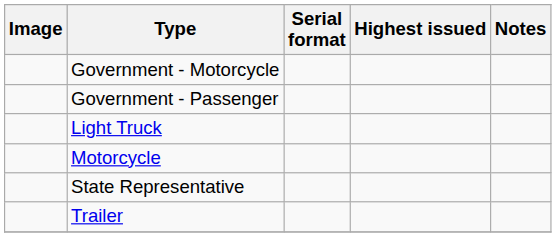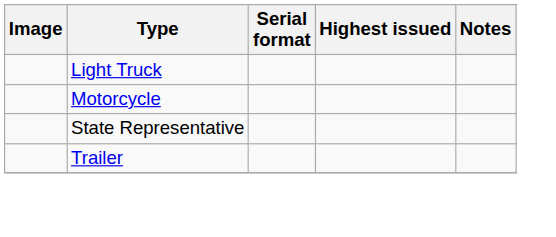 <table class="wikitable sortable">
 <tr style="background:#cccccc;">
 <th><strong>Image</strong></th>
 <th><strong>Type</strong></th>
 <th><strong>Serial<br>format</strong></th>
 <th><strong>Highest issued</strong></th>
 <th><strong>Notes</strong></th>
-</tr>
-<tr>
-<td></td>
-<td>Government - Motorcycle</td>
-<td></td>
-<td></td>
-<td></td>
-</tr>
-<tr>
-<td></td>
-<td>Government - Passenger</td>
-<td></td>
-<td></td>
-<td></td>
 </tr>
 <tr>
 <td></td>
 <td><a href='#'>Light Truck</a></td>
 <td></td>
 <td></td>
 <td></td>
 </tr>
 <tr>
 <td></td>
 <td><a href='#'>Motorcycle</a></td>
 <td></td>
 <td></td>
 <td></td>
 </tr>
 <tr>
 <td></td>
 <td>State Representative</td>
 <td></td>
 <td></td>
 <td></td>
 </tr>
 <tr>
 <td></td>
 <td><a href='#'>Trailer</a></td>
 <td></td>
 <td></td>
 <td></td>
 </tr>
 <tr>
 </tr>
 </table>
